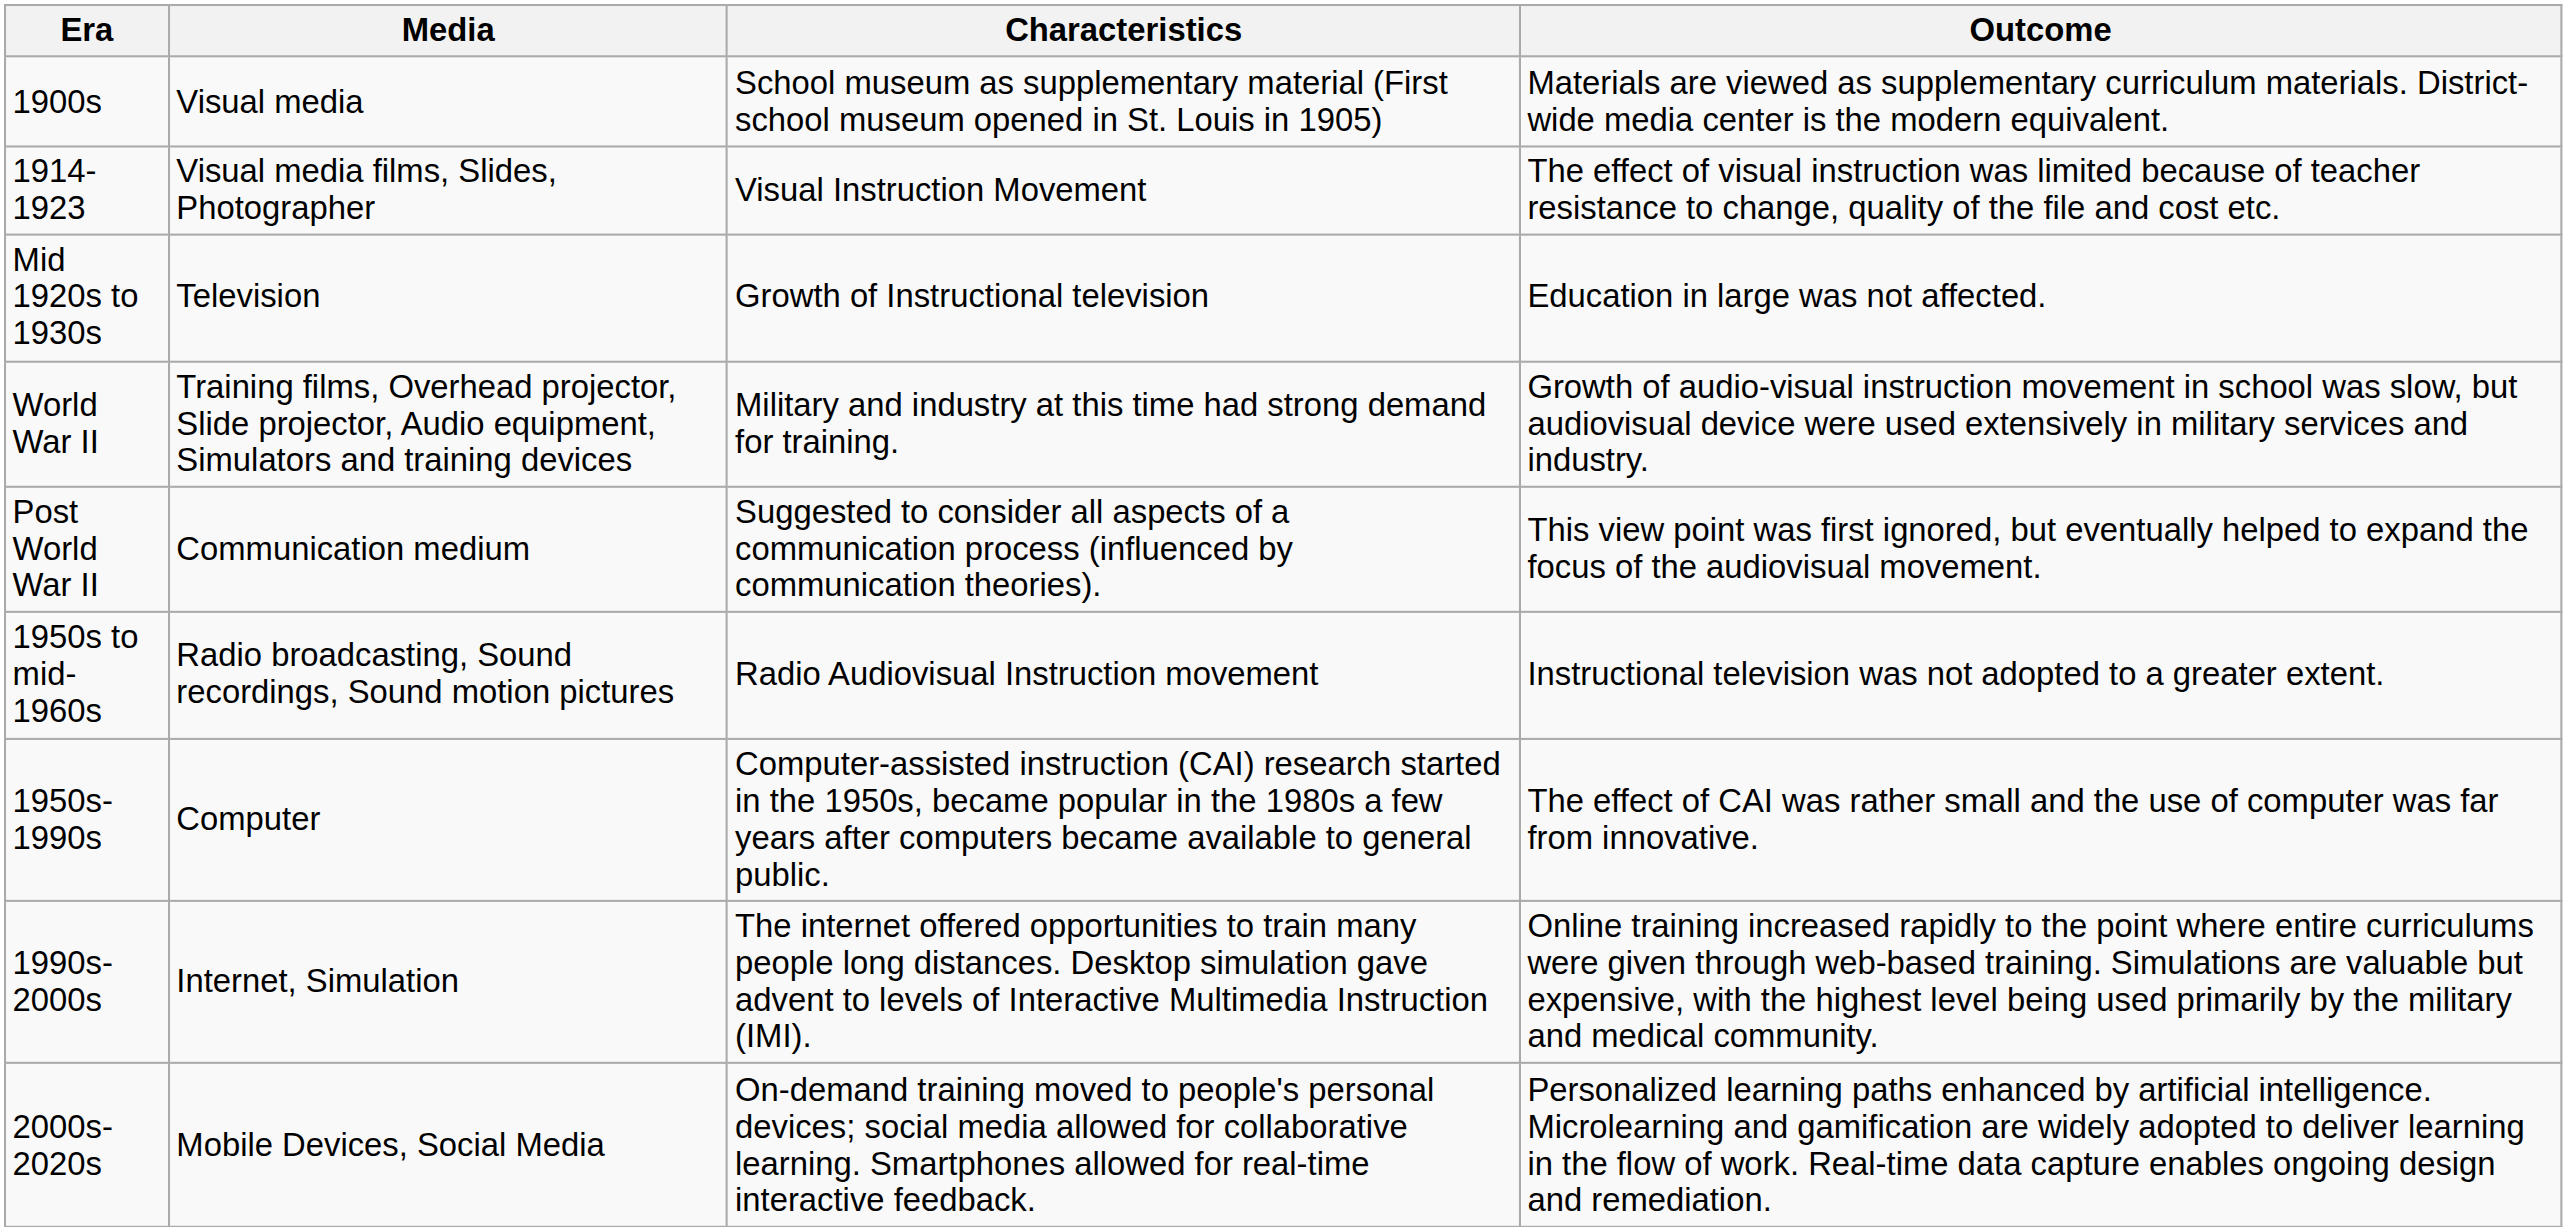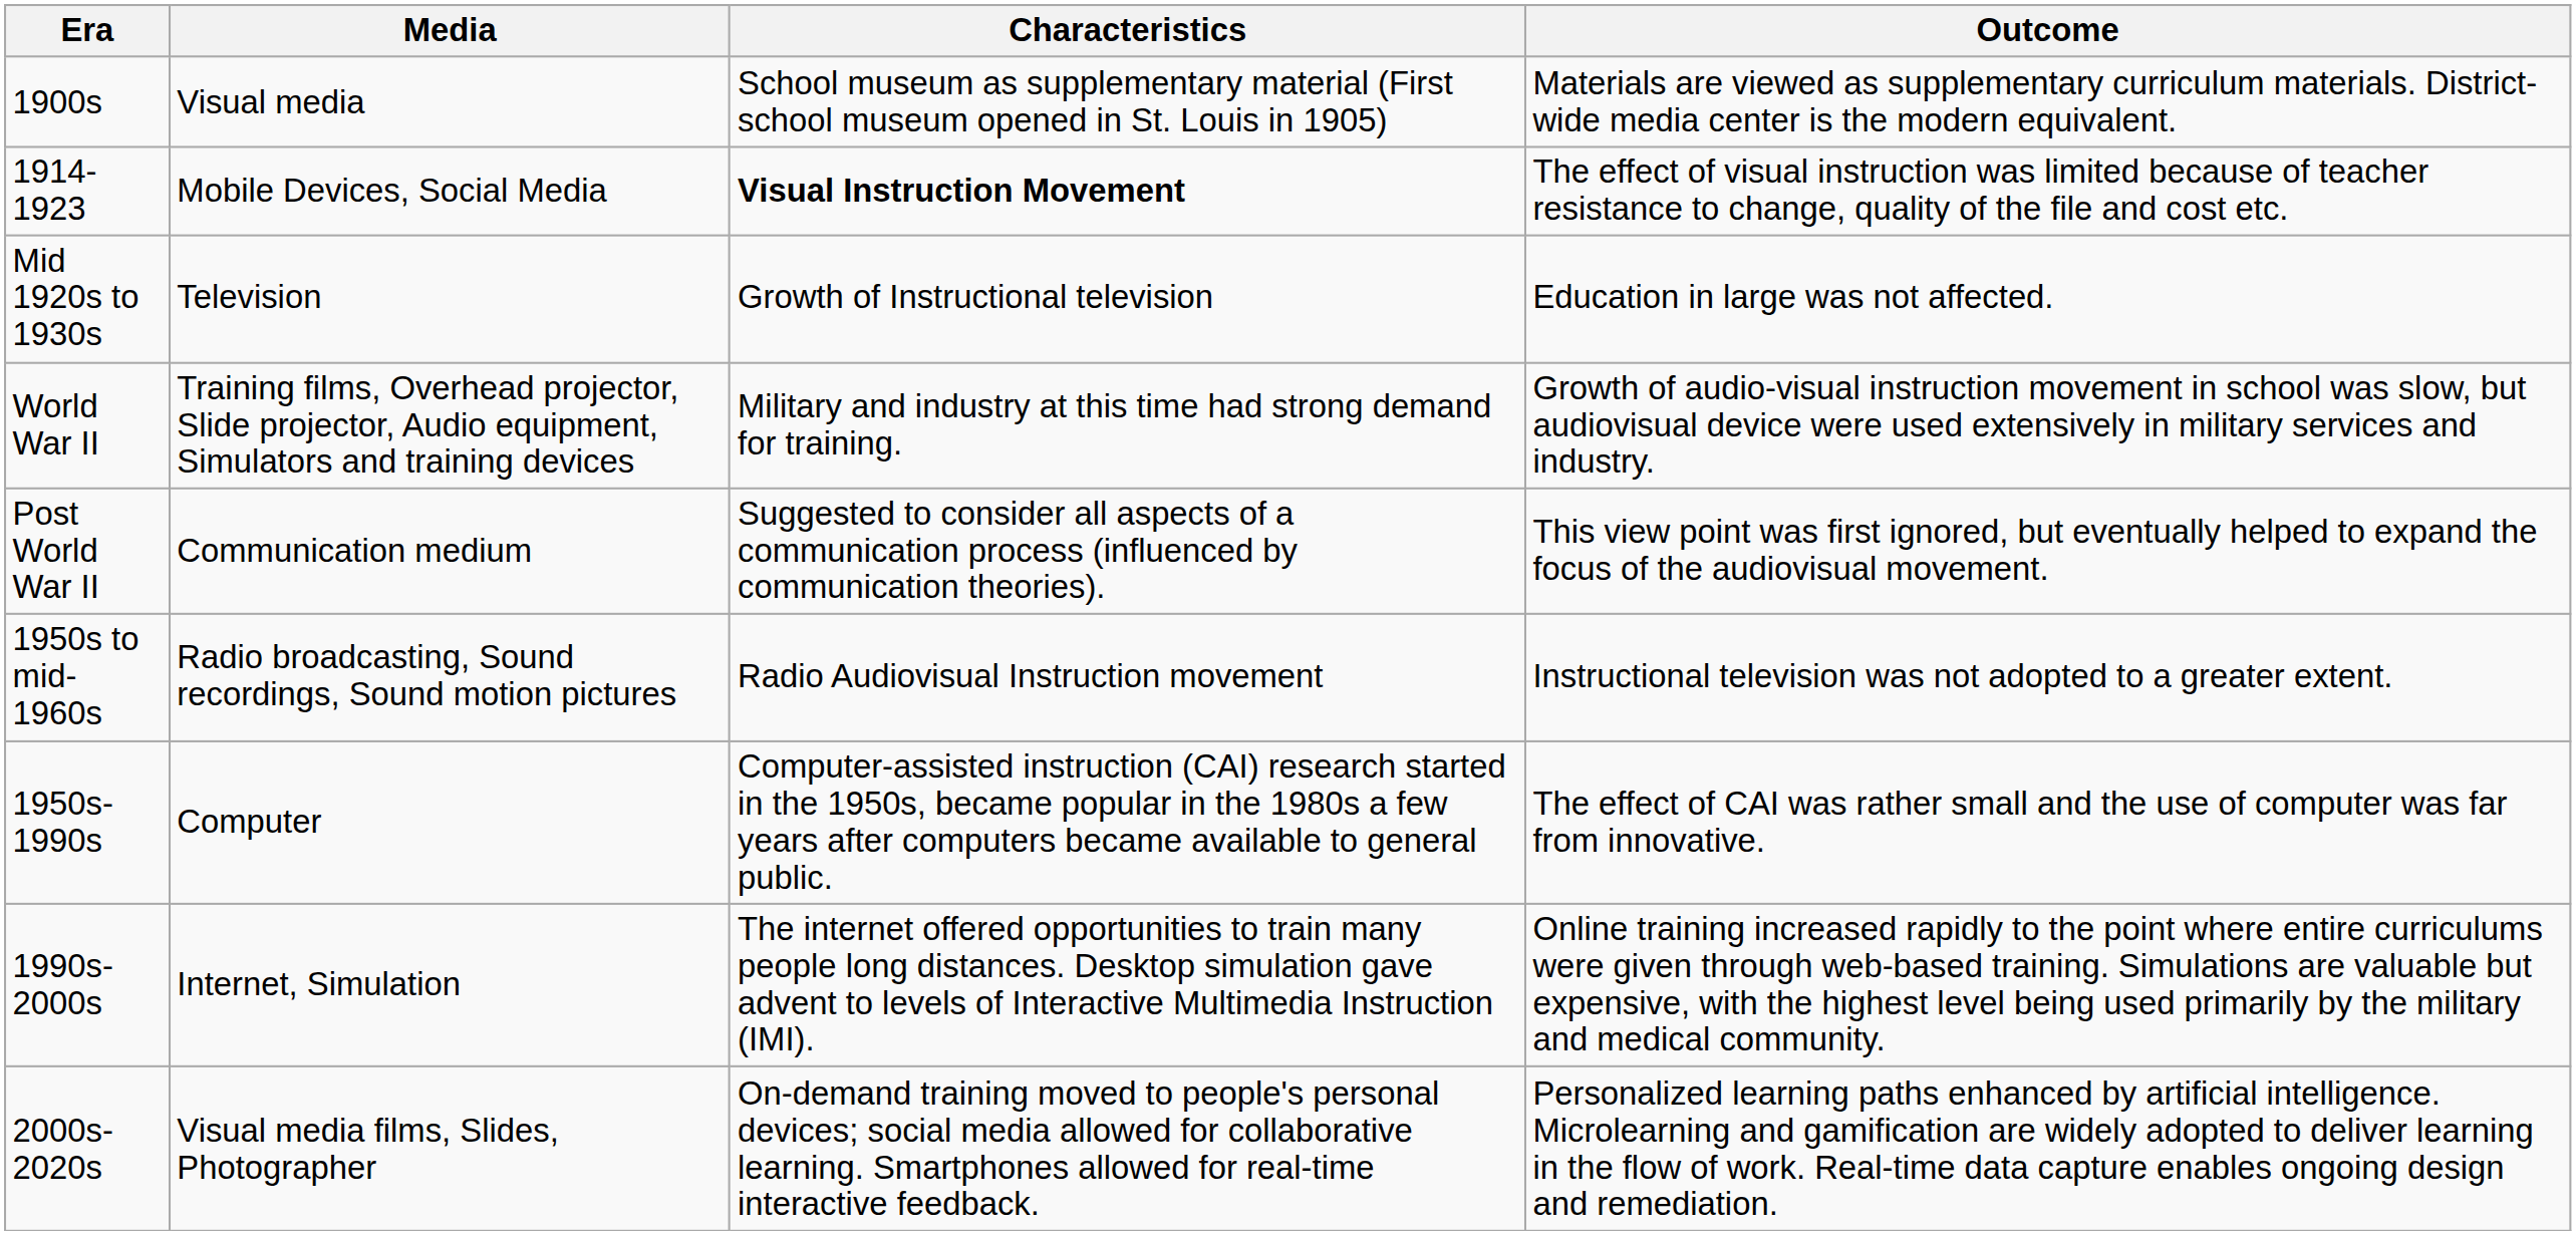 <table class="wikitable">
 <tr>
 <th>Era</th>
 <th>Media</th>
 <th>Characteristics</th>
 <th>Outcome</th>
 </tr>
 <tr>
 <td>1900s</td>
 <td>Visual media</td>
 <td>School museum as supplementary material (First school museum opened in St. Louis in 1905)</td>
 <td>Materials are viewed as supplementary curriculum materials. District-wide media center is the modern equivalent.</td>
 </tr>
 <tr>
 <td>1914-1923</td>
-<td>Visual media films, Slides, Photographer</td>
-<td>Visual Instruction Movement</td>
+<td>Mobile Devices, Social Media</td>
+<td><strong>Visual Instruction Movement</strong></td>
 <td>The effect of visual instruction was limited because of teacher resistance to change, quality of the file and cost etc.</td>
 </tr>
 <tr>
 <td>Mid 1920s to 1930s</td>
 <td>Television</td>
 <td>Growth of Instructional television</td>
 <td>Education in large was not affected.</td>
 </tr>
 <tr>
 <td>World War II</td>
 <td>Training films, Overhead projector, Slide projector, Audio equipment, Simulators and training devices</td>
 <td>Military and industry at this time had strong demand for training.</td>
 <td>Growth of audio-visual instruction movement in school was slow, but audiovisual device were used extensively in military services and industry.</td>
 </tr>
 <tr>
 <td>Post World War II</td>
 <td>Communication medium</td>
 <td>Suggested to consider all aspects of a communication process (influenced by communication theories).</td>
 <td>This view point was first ignored, but eventually helped to expand the focus of the audiovisual movement.</td>
 </tr>
 <tr>
 <td>1950s to mid-1960s</td>
 <td>Radio broadcasting, Sound recordings, Sound motion pictures</td>
 <td>Radio Audiovisual Instruction movement</td>
 <td>Instructional television was not adopted to a greater extent.</td>
 </tr>
 <tr>
 <td>1950s-1990s</td>
 <td>Computer</td>
 <td>Computer-assisted instruction (CAI) research started in the 1950s, became popular in the 1980s a few years after computers became available to general public.</td>
 <td>The effect of CAI was rather small and the use of computer was far from innovative.</td>
 </tr>
 <tr>
 <td>1990s-2000s</td>
 <td>Internet, Simulation</td>
 <td>The internet offered opportunities to train many people long distances. Desktop simulation gave advent to levels of Interactive Multimedia Instruction (IMI).</td>
 <td>Online training increased rapidly to the point where entire curriculums were given through web-based training. Simulations are valuable but expensive, with the highest level being used primarily by the military and medical community.</td>
 </tr>
 <tr>
 <td>2000s-2020s</td>
-<td>Mobile Devices, Social Media</td>
+<td>Visual media films, Slides, Photographer</td>
 <td>On-demand training moved to people's personal devices; social media allowed for collaborative learning. Smartphones allowed for real-time interactive feedback.</td>
 <td>Personalized learning paths enhanced by artificial intelligence. Microlearning and gamification are widely adopted to deliver learning in the flow of work. Real-time data capture enables ongoing design and remediation.</td>
 </tr>
 </table>
